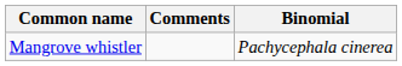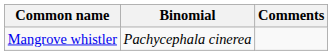 <table class="wikitable">
 <tr>
 <th>Common name</th>
+<th>Binomial</th>
 <th>Comments</th>
-<th>Binomial</th>
 </tr>
 <tr>
 <td><a href='#'>Mangrove whistler</a></td>
+<td><em>Pachycephala cinerea</em></td>
 <td></td>
-<td><em>Pachycephala cinerea</em></td>
 </tr>
 </table>
